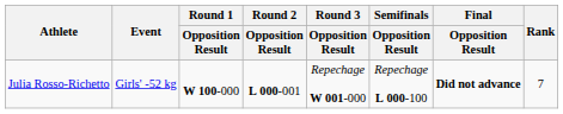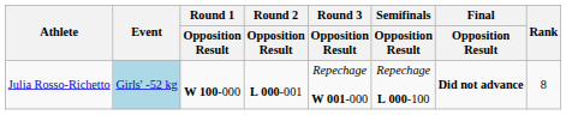 <table class="wikitable" border="1" style="font-size:90%">
 <tr>
 <th rowspan=2>Athlete</th>
 <th rowspan=2>Event</th>
 <th>Round 1</th>
 <th>Round 2</th>
 <th>Round 3</th>
 <th>Semifinals</th>
 <th>Final</th>
 <th rowspan=2>Rank</th>
 </tr>
 <tr>
 <th>Opposition<br>Result</th>
 <th>Opposition<br>Result</th>
 <th>Opposition<br>Result</th>
 <th>Opposition<br>Result</th>
 <th>Opposition<br>Result</th>
 </tr>
 <tr>
 <td><a href='#'>Julia Rosso-Richetto</a></td>
-<td><a href='#'>Girls' -52 kg</a></td>
+<td style="background: lightblue;"><a href='#'>Girls' -52 kg</a></td>
 <td align=center> <br> <strong>W</strong> <strong>100</strong>-000</td>
 <td align=center> <br> <strong>L</strong> <strong>000</strong>-001</td>
 <td align=center><em>Repechage</em><br> <br> <strong>W</strong> <strong>001</strong>-000</td>
 <td align=center><em>Repechage</em><br> <br> <strong>L</strong> <strong>000</strong>-100</td>
 <td align=center><strong>Did not advance</strong></td>
-<td align=center>7</td>
+<td align=center>8</td>
 </tr>
 </table>
